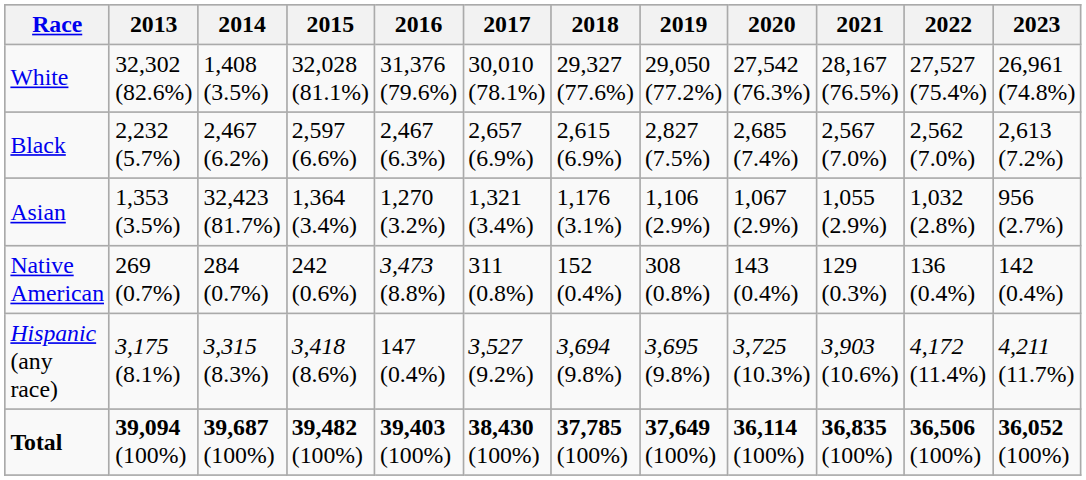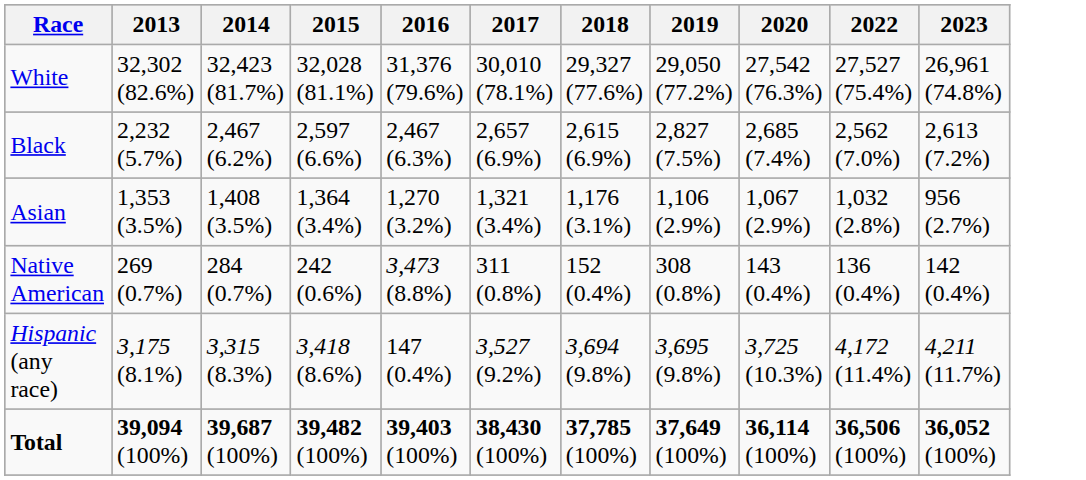 <table class="wikitable" style="font-size: 90%;">
 <tr>
 <th><a href='#'>Race</a></th>
 <th>2013</th>
 <th>2014</th>
 <th>2015</th>
 <th>2016</th>
 <th>2017</th>
 <th>2018</th>
 <th>2019</th>
 <th>2020</th>
-<th>2021</th>
 <th>2022</th>
 <th>2023</th>
 </tr>
 <tr>
 <td><a href='#'>White</a></td>
 <td>32,302 (82.6%)</td>
-<td>1,408 (3.5%)</td>
+<td>32,423 (81.7%)</td>
 <td>32,028 (81.1%)</td>
 <td>31,376 (79.6%)</td>
 <td>30,010 (78.1%)</td>
 <td>29,327 (77.6%)</td>
 <td>29,050 (77.2%)</td>
 <td>27,542 (76.3%)</td>
-<td>28,167 (76.5%)</td>
 <td>27,527 (75.4%)</td>
 <td>26,961 (74.8%)</td>
 </tr>
 <tr>
 <td><a href='#'>Black</a></td>
 <td>2,232 (5.7%)</td>
 <td>2,467 (6.2%)</td>
 <td>2,597 (6.6%)</td>
 <td>2,467 (6.3%)</td>
 <td>2,657 (6.9%)</td>
 <td>2,615 (6.9%)</td>
 <td>2,827 (7.5%)</td>
 <td>2,685 (7.4%)</td>
-<td>2,567 (7.0%)</td>
 <td>2,562 (7.0%)</td>
 <td>2,613 (7.2%)</td>
 </tr>
 <tr>
 <td><a href='#'>Asian</a></td>
 <td>1,353 (3.5%)</td>
-<td>32,423 (81.7%)</td>
+<td>1,408 (3.5%)</td>
 <td>1,364 (3.4%)</td>
 <td>1,270 (3.2%)</td>
 <td>1,321 (3.4%)</td>
 <td>1,176 (3.1%)</td>
 <td>1,106 (2.9%)</td>
 <td>1,067 (2.9%)</td>
-<td>1,055 (2.9%)</td>
 <td>1,032 (2.8%)</td>
 <td>956 (2.7%)</td>
 </tr>
 <tr>
 <td><a href='#'>Native American</a></td>
 <td>269 (0.7%)</td>
 <td>284 (0.7%)</td>
 <td>242 (0.6%)</td>
 <td><em>3,473</em> (8.8%)</td>
 <td>311 (0.8%)</td>
 <td>152 (0.4%)</td>
 <td>308 (0.8%)</td>
 <td>143 (0.4%)</td>
-<td>129 (0.3%)</td>
 <td>136 (0.4%)</td>
 <td>142 (0.4%)</td>
 </tr>
 <tr>
 <td><em><a href='#'>Hispanic</a></em> (any race)</td>
 <td><em>3,175</em> (8.1%)</td>
 <td><em>3,315</em> (8.3%)</td>
 <td><em>3,418</em> (8.6%)</td>
 <td>147 (0.4%)</td>
 <td><em>3,527</em> (9.2%)</td>
 <td><em>3,694</em> (9.8%)</td>
 <td><em>3,695</em> (9.8%)</td>
 <td><em>3,725</em> (10.3%)</td>
-<td><em>3,903</em> (10.6%)</td>
 <td><em>4,172</em> (11.4%)</td>
 <td><em>4,211</em> (11.7%)</td>
 </tr>
 <tr>
 <td><strong>Total</strong></td>
 <td><strong>39,094</strong> (100%)</td>
 <td><strong>39,687</strong> (100%)</td>
 <td><strong>39,482</strong> (100%)</td>
 <td><strong>39,403</strong> (100%)</td>
 <td><strong>38,430</strong> (100%)</td>
 <td><strong>37,785</strong> (100%)</td>
 <td><strong>37,649</strong> (100%)</td>
 <td><strong>36,114</strong> (100%)</td>
-<td><strong>36,835</strong> (100%)</td>
 <td><strong>36,506</strong> (100%)</td>
 <td><strong>36,052</strong> (100%)</td>
 </tr>
 </table>
